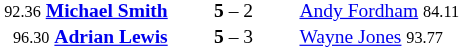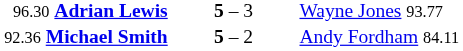 <table style="text-align:center">
 <tr>
 <th width=223></th>
 <th width=100></th>
 <th width=223></th>
 </tr>
 <tr>
+<td align=right><small><span>96.30</span></small> <strong><a href='#'>Adrian Lewis</a></strong> </td>
+<td><strong>5</strong> – 3</td>
+<td align=left> <a href='#'>Wayne Jones</a> <small><span>93.77</span></small></td>
+</tr>
+<tr>
 <td align=right><small><span>92.36</span></small> <strong><a href='#'>Michael Smith</a></strong> </td>
 <td><strong>5</strong> – 2</td>
 <td align=left> <a href='#'>Andy Fordham</a> <small><span>84.11</span></small></td>
 </tr>
-<tr>
-<td align=right><small><span>96.30</span></small> <strong><a href='#'>Adrian Lewis</a></strong> </td>
-<td><strong>5</strong> – 3</td>
-<td align=left> <a href='#'>Wayne Jones</a> <small><span>93.77</span></small></td>
-</tr>
 </table>
